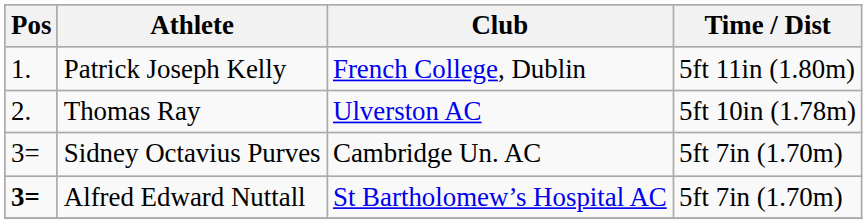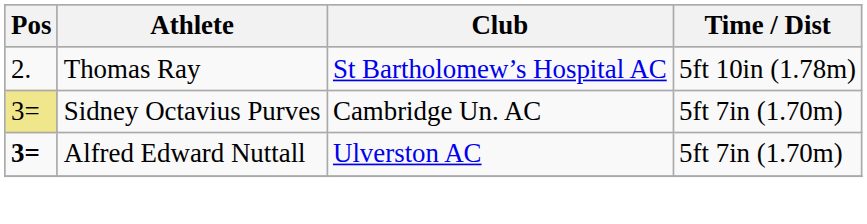 <table class="wikitable">
 <tr>
 <th>Pos</th>
 <th>Athlete</th>
 <th>Club</th>
 <th>Time / Dist</th>
 </tr>
 <tr>
-<td>1.</td>
-<td>Patrick Joseph Kelly</td>
-<td><a href='#'>French College</a>, Dublin</td>
-<td>5ft 11in (1.80m)</td>
-</tr>
-<tr>
 <td>2.</td>
 <td>Thomas Ray</td>
-<td><a href='#'>Ulverston AC</a></td>
+<td><a href='#'>St Bartholomew’s Hospital AC</a></td>
 <td>5ft 10in (1.78m)</td>
 </tr>
 <tr>
-<td>3=</td>
+<td style="background: khaki;">3=</td>
 <td>Sidney Octavius Purves</td>
 <td>Cambridge Un. AC</td>
 <td>5ft 7in (1.70m)</td>
 </tr>
 <tr>
 <td><strong>3=</strong></td>
 <td>Alfred Edward Nuttall</td>
-<td><a href='#'>St Bartholomew’s Hospital AC</a></td>
+<td><a href='#'>Ulverston AC</a></td>
 <td>5ft 7in (1.70m)</td>
 </tr>
 <tr>
 </tr>
 </table>
